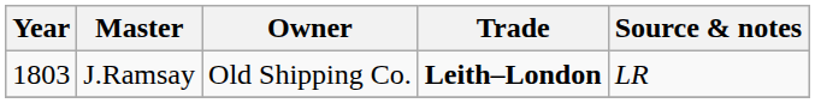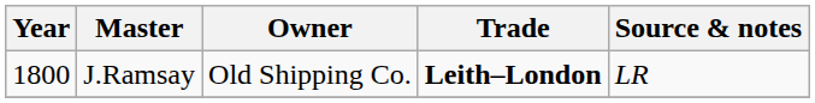 <table class=" wikitable">
 <tr>
 <th>Year</th>
 <th>Master</th>
 <th>Owner</th>
 <th>Trade</th>
 <th>Source & notes</th>
 </tr>
 <tr>
-<td>1803</td>
+<td>1800</td>
 <td>J.Ramsay</td>
 <td>Old Shipping Co.</td>
 <td><strong>Leith–London</strong></td>
 <td><em>LR</em></td>
 </tr>
 <tr>
 </tr>
 </table>
